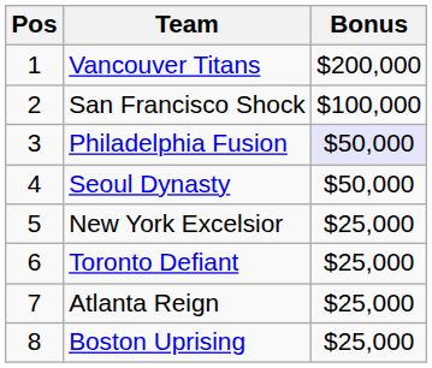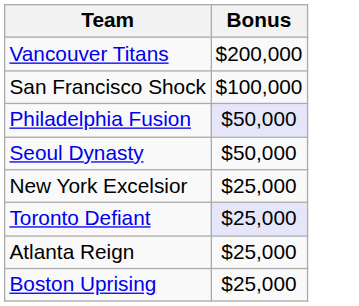 <table class="wikitable" style="text-align: center">
 <tr>
-<th>Pos</th>
 <th>Team</th>
 <th>Bonus</th>
 </tr>
 <tr>
-<td>1</td>
 <td style="text-align:left"><a href='#'>Vancouver Titans</a></td>
 <td>$200,000</td>
 </tr>
 <tr>
-<td>2</td>
 <td style="text-align:left">San Francisco Shock</td>
 <td>$100,000</td>
 </tr>
 <tr>
-<td>3</td>
 <td style="text-align:left"><a href='#'>Philadelphia Fusion</a></td>
 <td style="background: lavender;">$50,000</td>
 </tr>
 <tr>
-<td>4</td>
 <td style="text-align:left"><a href='#'>Seoul Dynasty</a></td>
 <td>$50,000</td>
 </tr>
 <tr>
-<td>5</td>
 <td style="text-align:left">New York Excelsior</td>
 <td>$25,000</td>
 </tr>
 <tr>
-<td>6</td>
 <td style="text-align:left"><a href='#'>Toronto Defiant</a></td>
-<td>$25,000</td>
+<td style="background: lavender;">$25,000</td>
 </tr>
 <tr>
-<td>7</td>
 <td style="text-align:left">Atlanta Reign</td>
 <td>$25,000</td>
 </tr>
 <tr>
-<td>8</td>
 <td style="text-align:left"><a href='#'>Boston Uprising</a></td>
 <td>$25,000</td>
 </tr>
 </table>
